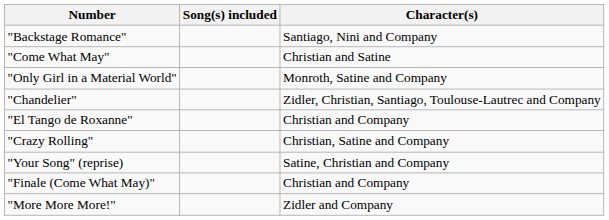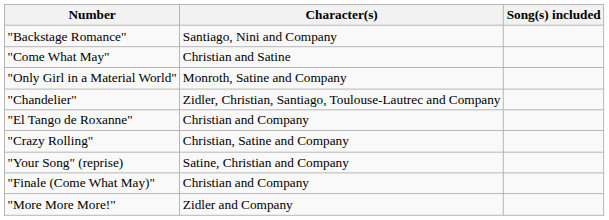 <table class="wikitable">
 <tr>
 <th>Number</th>
+<th>Character(s)</th>
 <th>Song(s) included</th>
-<th>Character(s)</th>
 </tr>
 <tr>
 <td>"Backstage Romance"</td>
+<td>Santiago, Nini and Company</td>
 <td></td>
-<td>Santiago, Nini and Company</td>
 </tr>
 <tr>
 <td>"Come What May"</td>
+<td>Christian and Satine</td>
 <td></td>
-<td>Christian and Satine</td>
 </tr>
 <tr>
 <td>"Only Girl in a Material World"</td>
+<td>Monroth, Satine and Company</td>
 <td></td>
-<td>Monroth, Satine and Company</td>
 </tr>
 <tr>
 <td>"Chandelier"</td>
+<td>Zidler, Christian, Santiago, Toulouse-Lautrec and Company</td>
 <td></td>
-<td>Zidler, Christian, Santiago, Toulouse-Lautrec and Company</td>
 </tr>
 <tr>
 <td>"El Tango de Roxanne"</td>
+<td>Christian and Company</td>
 <td></td>
-<td>Christian and Company</td>
 </tr>
 <tr>
 <td>"Crazy Rolling"</td>
+<td>Christian, Satine and Company</td>
 <td></td>
-<td>Christian, Satine and Company</td>
 </tr>
 <tr>
 <td>"Your Song" (reprise)</td>
+<td>Satine, Christian and Company</td>
 <td></td>
-<td>Satine, Christian and Company</td>
 </tr>
 <tr>
 <td>"Finale (Come What May)"</td>
+<td>Christian and Company</td>
 <td></td>
-<td>Christian and Company</td>
 </tr>
 <tr>
 <td>"More More More!"</td>
+<td>Zidler and Company</td>
 <td></td>
-<td>Zidler and Company</td>
 </tr>
 </table>
